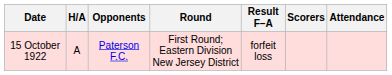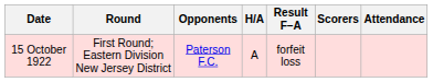 <table class="wikitable" style="text-align:center">
 <tr>
 <th>Date</th>
+<th>Round</th>
+<th>Opponents</th>
 <th>H/A</th>
-<th>Opponents</th>
-<th>Round</th>
 <th>Result<br>F–A</th>
 <th>Scorers</th>
 <th>Attendance</th>
 </tr>
 <tr bgcolor="#ffdddd">
 <td>15 October 1922</td>
+<td>First Round; Eastern Division<br>New Jersey District</td>
+<td><a href='#'>Paterson F.C.</a></td>
 <td>A</td>
-<td><a href='#'>Paterson F.C.</a></td>
-<td>First Round; Eastern Division<br>New Jersey District</td>
 <td>forfeit loss</td>
 <td></td>
 <td></td>
 </tr>
 </table>
